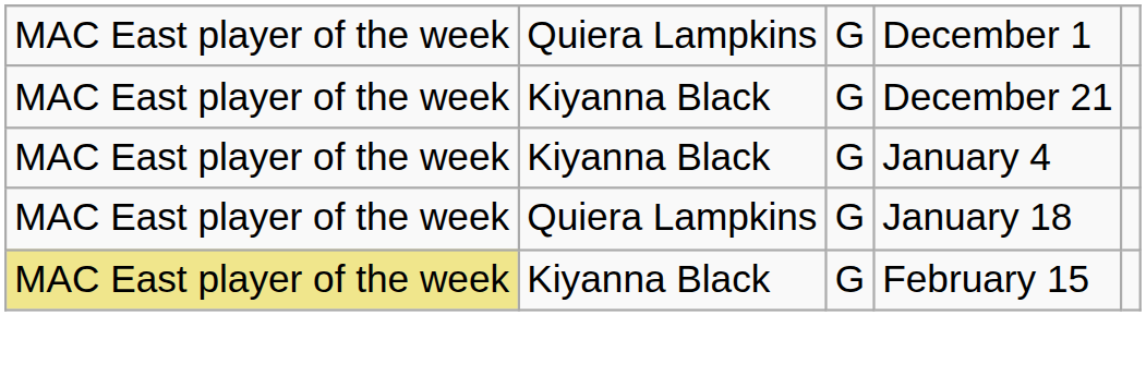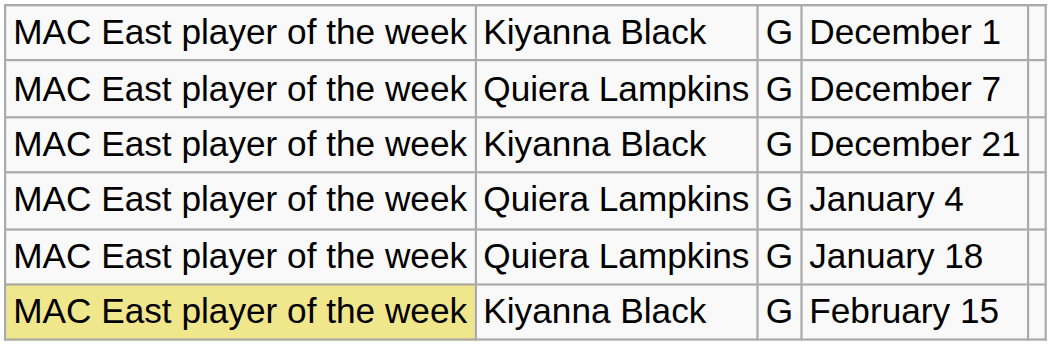 <table class="wikitable sortable" border="1">
 <tr>
 </tr>
 <tr>
 <td>MAC East player of the week</td>
+<td>Kiyanna Black</td>
+<td>G</td>
+<td>December 1</td>
+<td></td>
+</tr>
+<tr>
+<td>MAC East player of the week</td>
 <td>Quiera Lampkins</td>
 <td>G</td>
-<td>December 1</td>
+<td>December 7</td>
 <td></td>
 </tr>
 <tr>
 <td>MAC East player of the week</td>
 <td>Kiyanna Black</td>
 <td>G</td>
 <td>December 21</td>
 <td></td>
 </tr>
 <tr>
 <td>MAC East player of the week</td>
-<td>Kiyanna Black</td>
+<td>Quiera Lampkins</td>
 <td>G</td>
 <td>January 4</td>
 <td></td>
 </tr>
 <tr>
 <td>MAC East player of the week</td>
 <td>Quiera Lampkins</td>
 <td>G</td>
 <td>January 18</td>
 <td></td>
 </tr>
 <tr>
 <td style="background: khaki;">MAC East player of the week</td>
 <td>Kiyanna Black</td>
 <td>G</td>
 <td>February 15</td>
 <td></td>
 </tr>
 </table>
